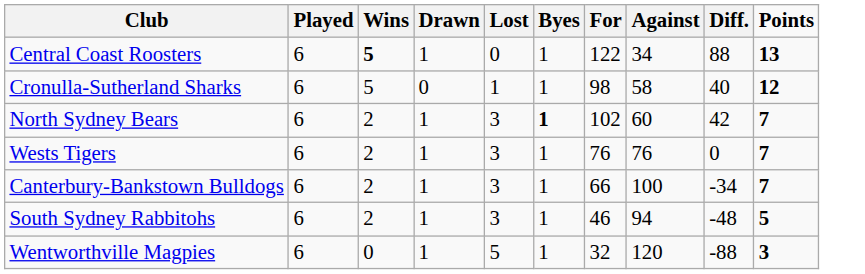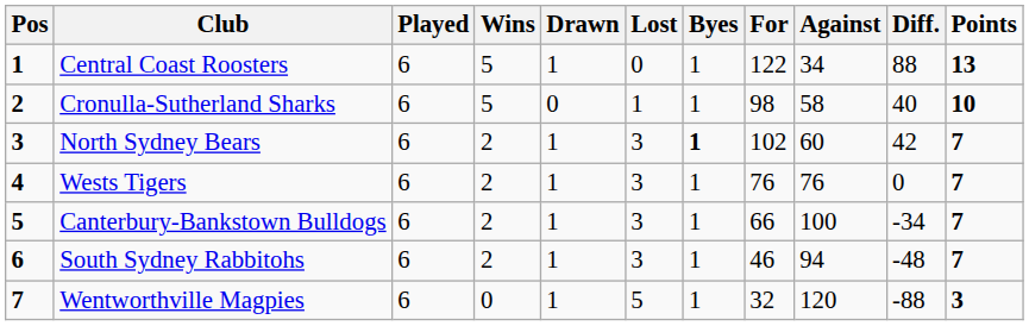 <table class="wikitable">
 <tr>
+<th>Pos</th>
 <th>Club</th>
 <th>Played</th>
 <th>Wins</th>
 <th>Drawn</th>
 <th>Lost</th>
 <th>Byes</th>
 <th>For</th>
 <th>Against</th>
 <th>Diff.</th>
 <td><strong>Points</strong></td>
 </tr>
 <tr>
+<td><strong>1</strong></td>
 <td> <a href='#'>Central Coast Roosters</a></td>
 <td>6</td>
-<td><strong>5</strong></td>
+<td>5</td>
 <td>1</td>
 <td>0</td>
 <td>1</td>
 <td>122</td>
 <td>34</td>
 <td>88</td>
 <td><strong>13</strong></td>
 </tr>
 <tr>
+<td><strong>2</strong></td>
 <td> <a href='#'>Cronulla-Sutherland Sharks</a></td>
 <td>6</td>
 <td>5</td>
 <td>0</td>
 <td>1</td>
 <td>1</td>
 <td>98</td>
 <td>58</td>
 <td>40</td>
-<td><strong>12</strong></td>
+<td><strong>10</strong></td>
 </tr>
 <tr>
+<td><strong>3</strong></td>
 <td> <a href='#'>North Sydney Bears</a></td>
 <td>6</td>
 <td>2</td>
 <td>1</td>
 <td>3</td>
 <td><strong>1</strong></td>
 <td>102</td>
 <td>60</td>
 <td>42</td>
 <td><strong>7</strong></td>
 </tr>
 <tr>
+<td><strong>4</strong></td>
 <td> <a href='#'>Wests Tigers</a></td>
 <td>6</td>
 <td>2</td>
 <td>1</td>
 <td>3</td>
 <td>1</td>
 <td>76</td>
 <td>76</td>
 <td>0</td>
 <td><strong>7</strong></td>
 </tr>
 <tr>
+<td><strong>5</strong></td>
 <td> <a href='#'>Canterbury-Bankstown Bulldogs</a></td>
 <td>6</td>
 <td>2</td>
 <td>1</td>
 <td>3</td>
 <td>1</td>
 <td>66</td>
 <td>100</td>
 <td>-34</td>
 <td><strong>7</strong></td>
 </tr>
 <tr>
+<td><strong>6</strong></td>
 <td> <a href='#'>South Sydney Rabbitohs</a></td>
 <td>6</td>
 <td>2</td>
 <td>1</td>
 <td>3</td>
 <td>1</td>
 <td>46</td>
 <td>94</td>
 <td>-48</td>
-<td><strong>5</strong></td>
+<td><strong>7</strong></td>
 </tr>
 <tr>
+<td><strong>7</strong></td>
 <td> <a href='#'>Wentworthville Magpies</a></td>
 <td>6</td>
 <td>0</td>
 <td>1</td>
 <td>5</td>
 <td>1</td>
 <td>32</td>
 <td>120</td>
 <td>-88</td>
 <td><strong>3</strong></td>
 </tr>
 </table>
